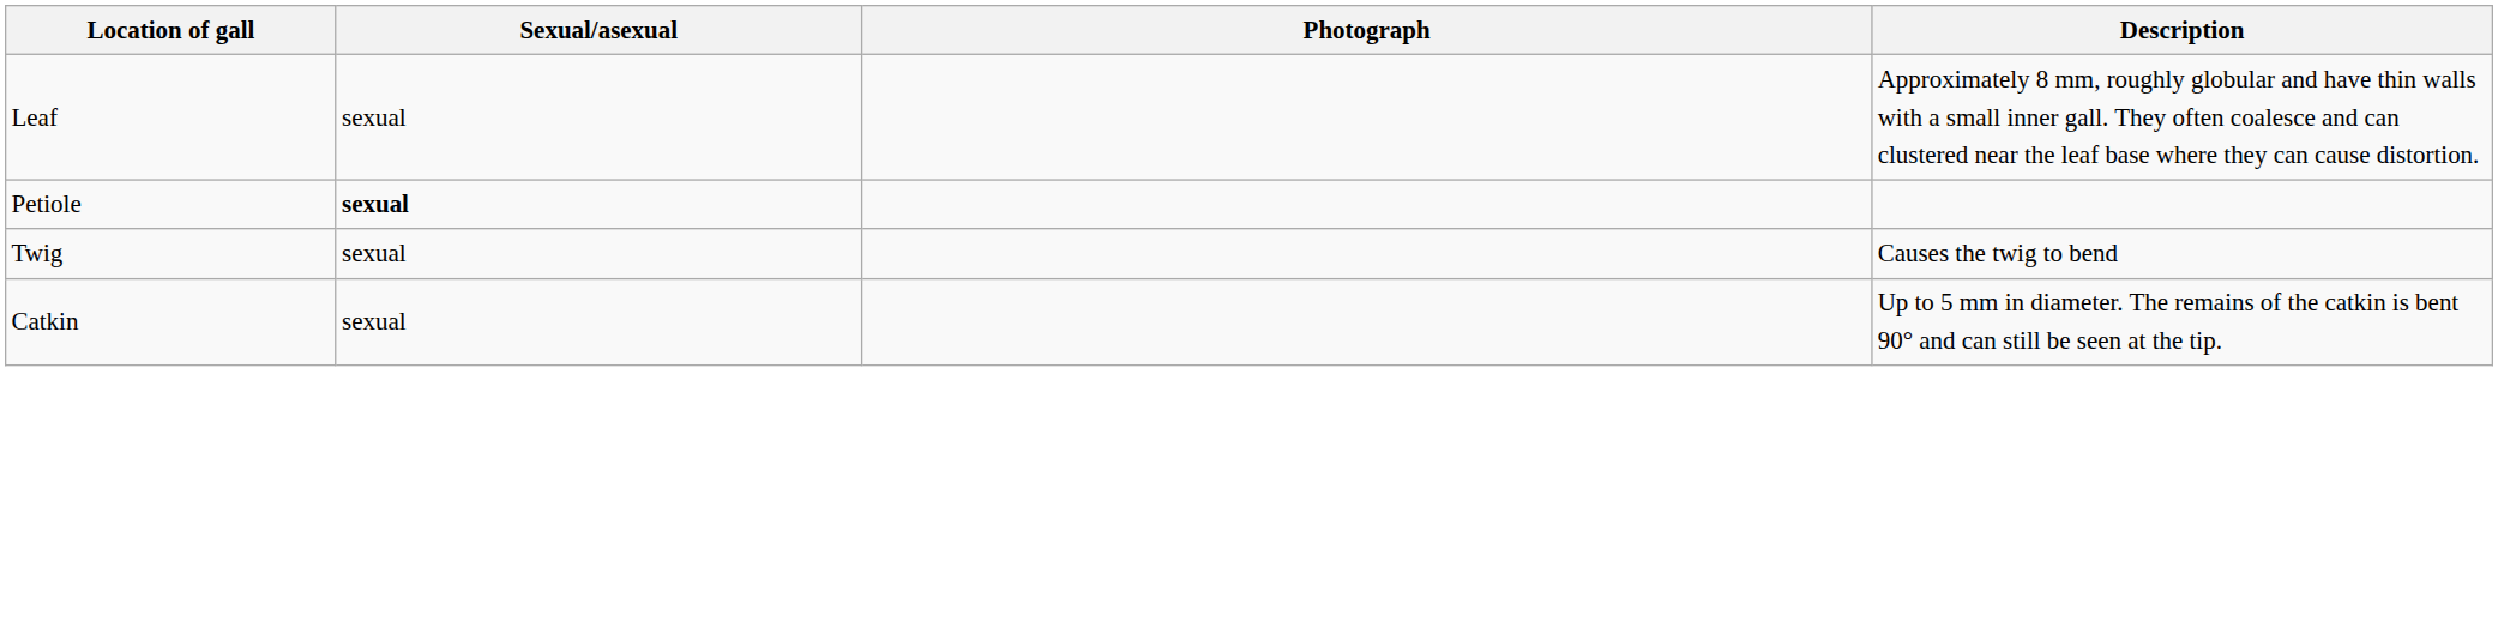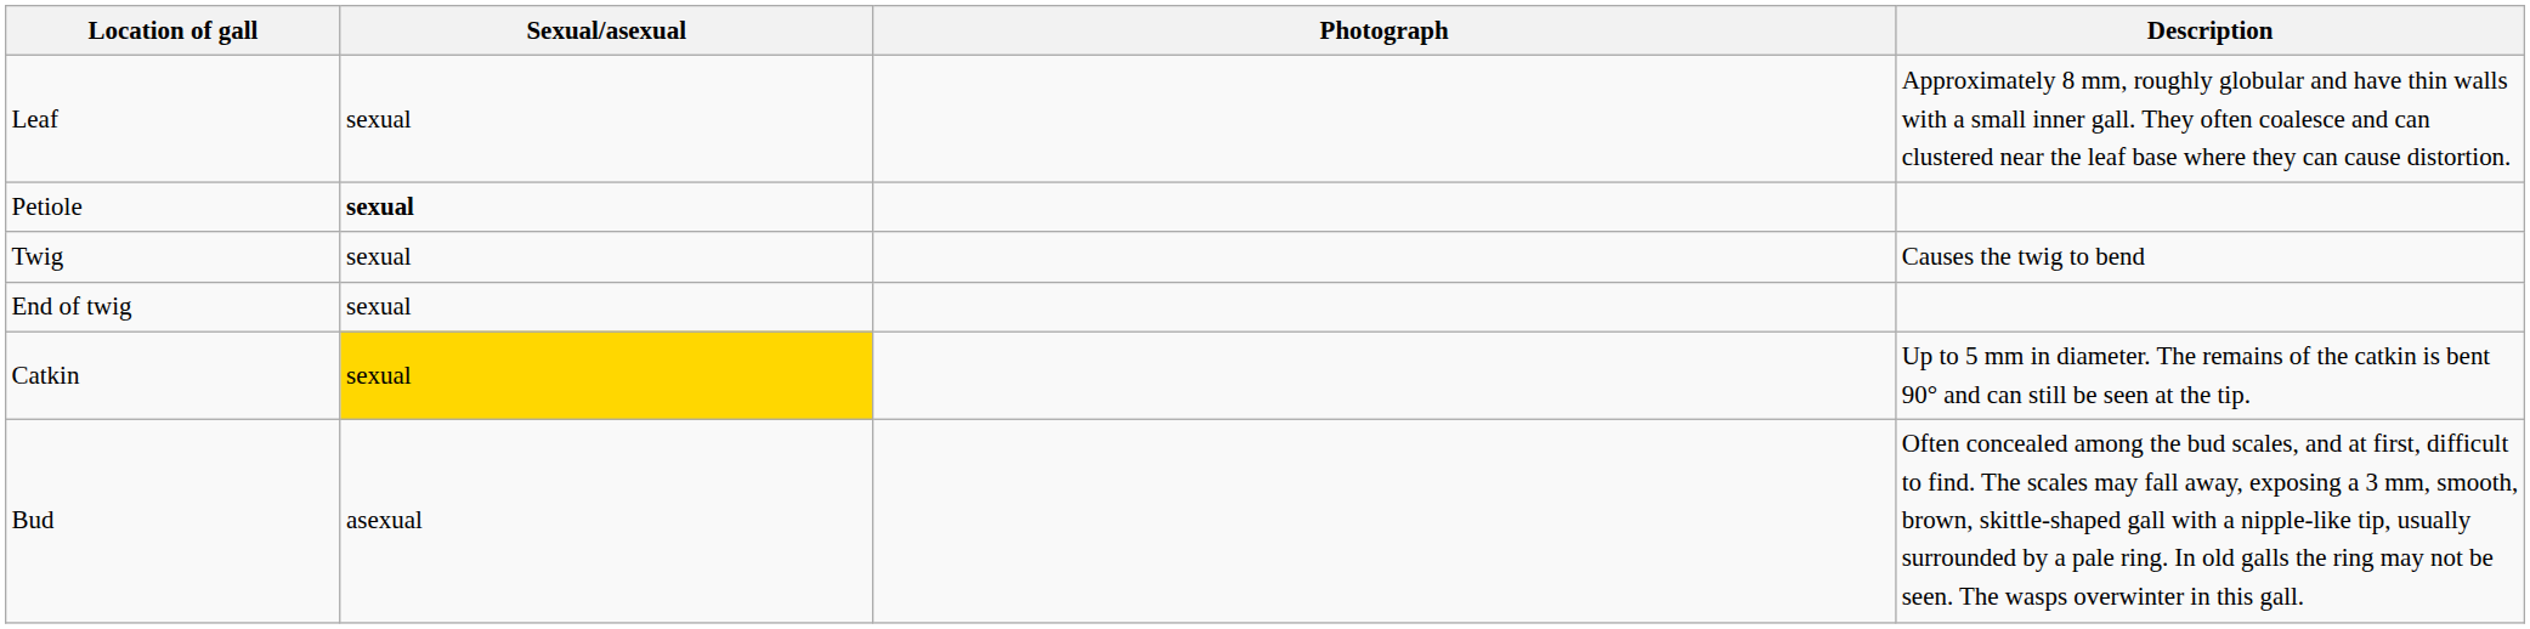 <table class="wikitable sortable plainrowheaders" style="width:100%; border:0; text-align:left; line-height:150%;">
 <tr>
 <th scope="col"  style="width:50px">Location of gall</th>
 <th scope="col"  style="width:50px">Sexual/asexual</th>
 <th scope="col"  style="width:200px" class="unsortable">Photograph</th>
 <th scope="col"  style="width:120px">Description</th>
 </tr>
 <tr>
 <td>Leaf</td>
 <td>sexual</td>
 <td></td>
 <td>Approximately 8 mm, roughly globular and have thin walls with a small inner gall. They often coalesce and can clustered near the leaf base where they can cause distortion.</td>
 </tr>
 <tr>
 <td>Petiole</td>
 <td><strong>sexual</strong></td>
 <td></td>
 <td></td>
 </tr>
 <tr>
 <td>Twig</td>
 <td>sexual</td>
 <td></td>
 <td>Causes the twig to bend</td>
 </tr>
 <tr>
+<td>End of twig</td>
+<td>sexual</td>
+<td></td>
+<td></td>
+</tr>
+<tr>
 <td>Catkin</td>
-<td>sexual</td>
+<td style="background: gold;">sexual</td>
 <td></td>
 <td>Up to 5 mm in diameter. The remains of the catkin is bent 90° and can still be seen at the tip.</td>
 </tr>
+<tr>
+<td>Bud</td>
+<td>asexual</td>
+<td></td>
+<td>Often concealed among the bud scales, and at first, difficult to find. The scales may fall away, exposing a 3 mm, smooth, brown, skittle-shaped gall with a nipple-like tip, usually surrounded by a pale ring. In old galls the ring may not be seen. The wasps overwinter in this gall.</td>
+</tr>
 </table>
